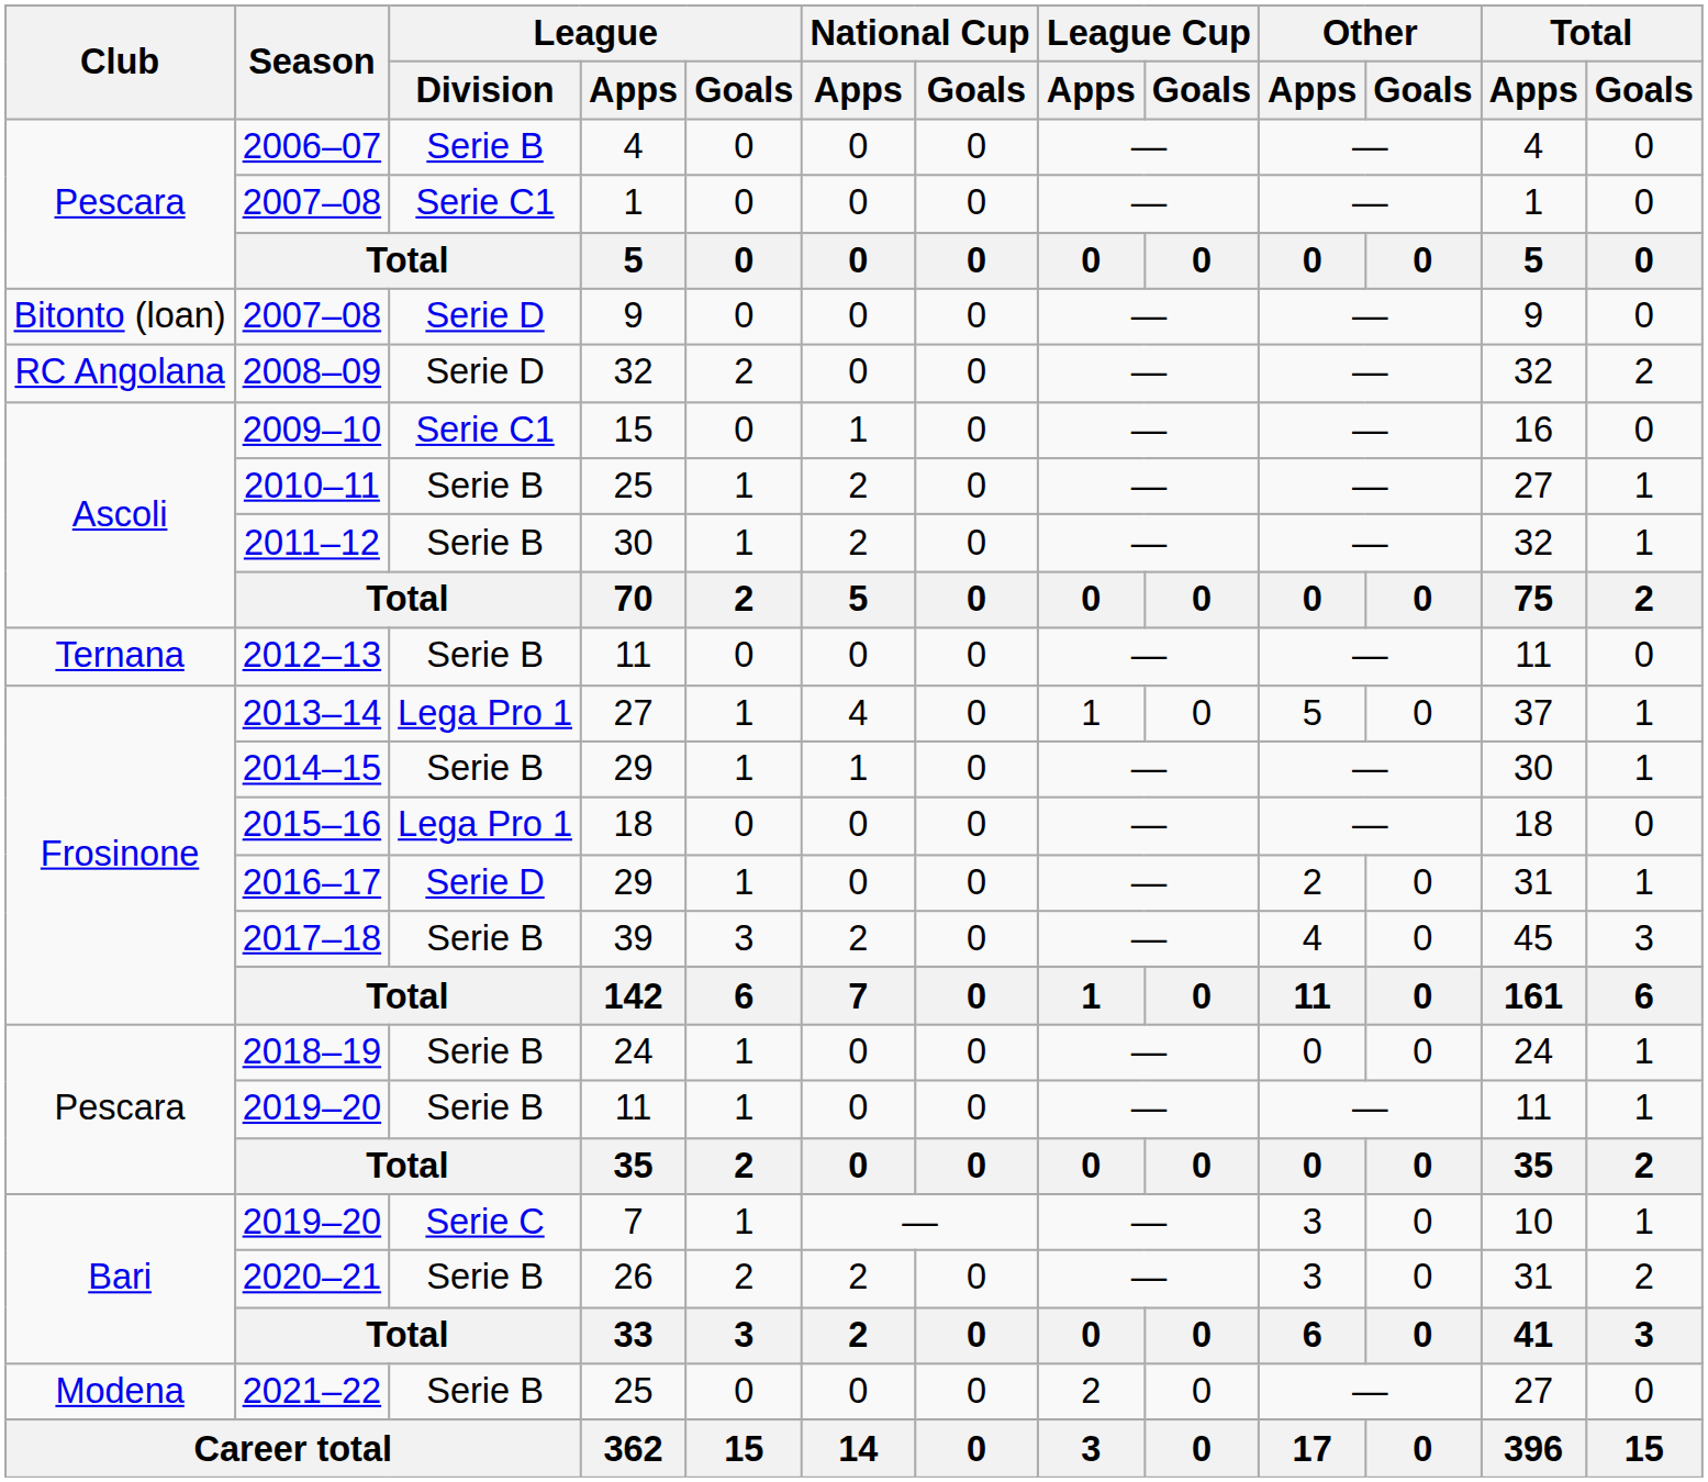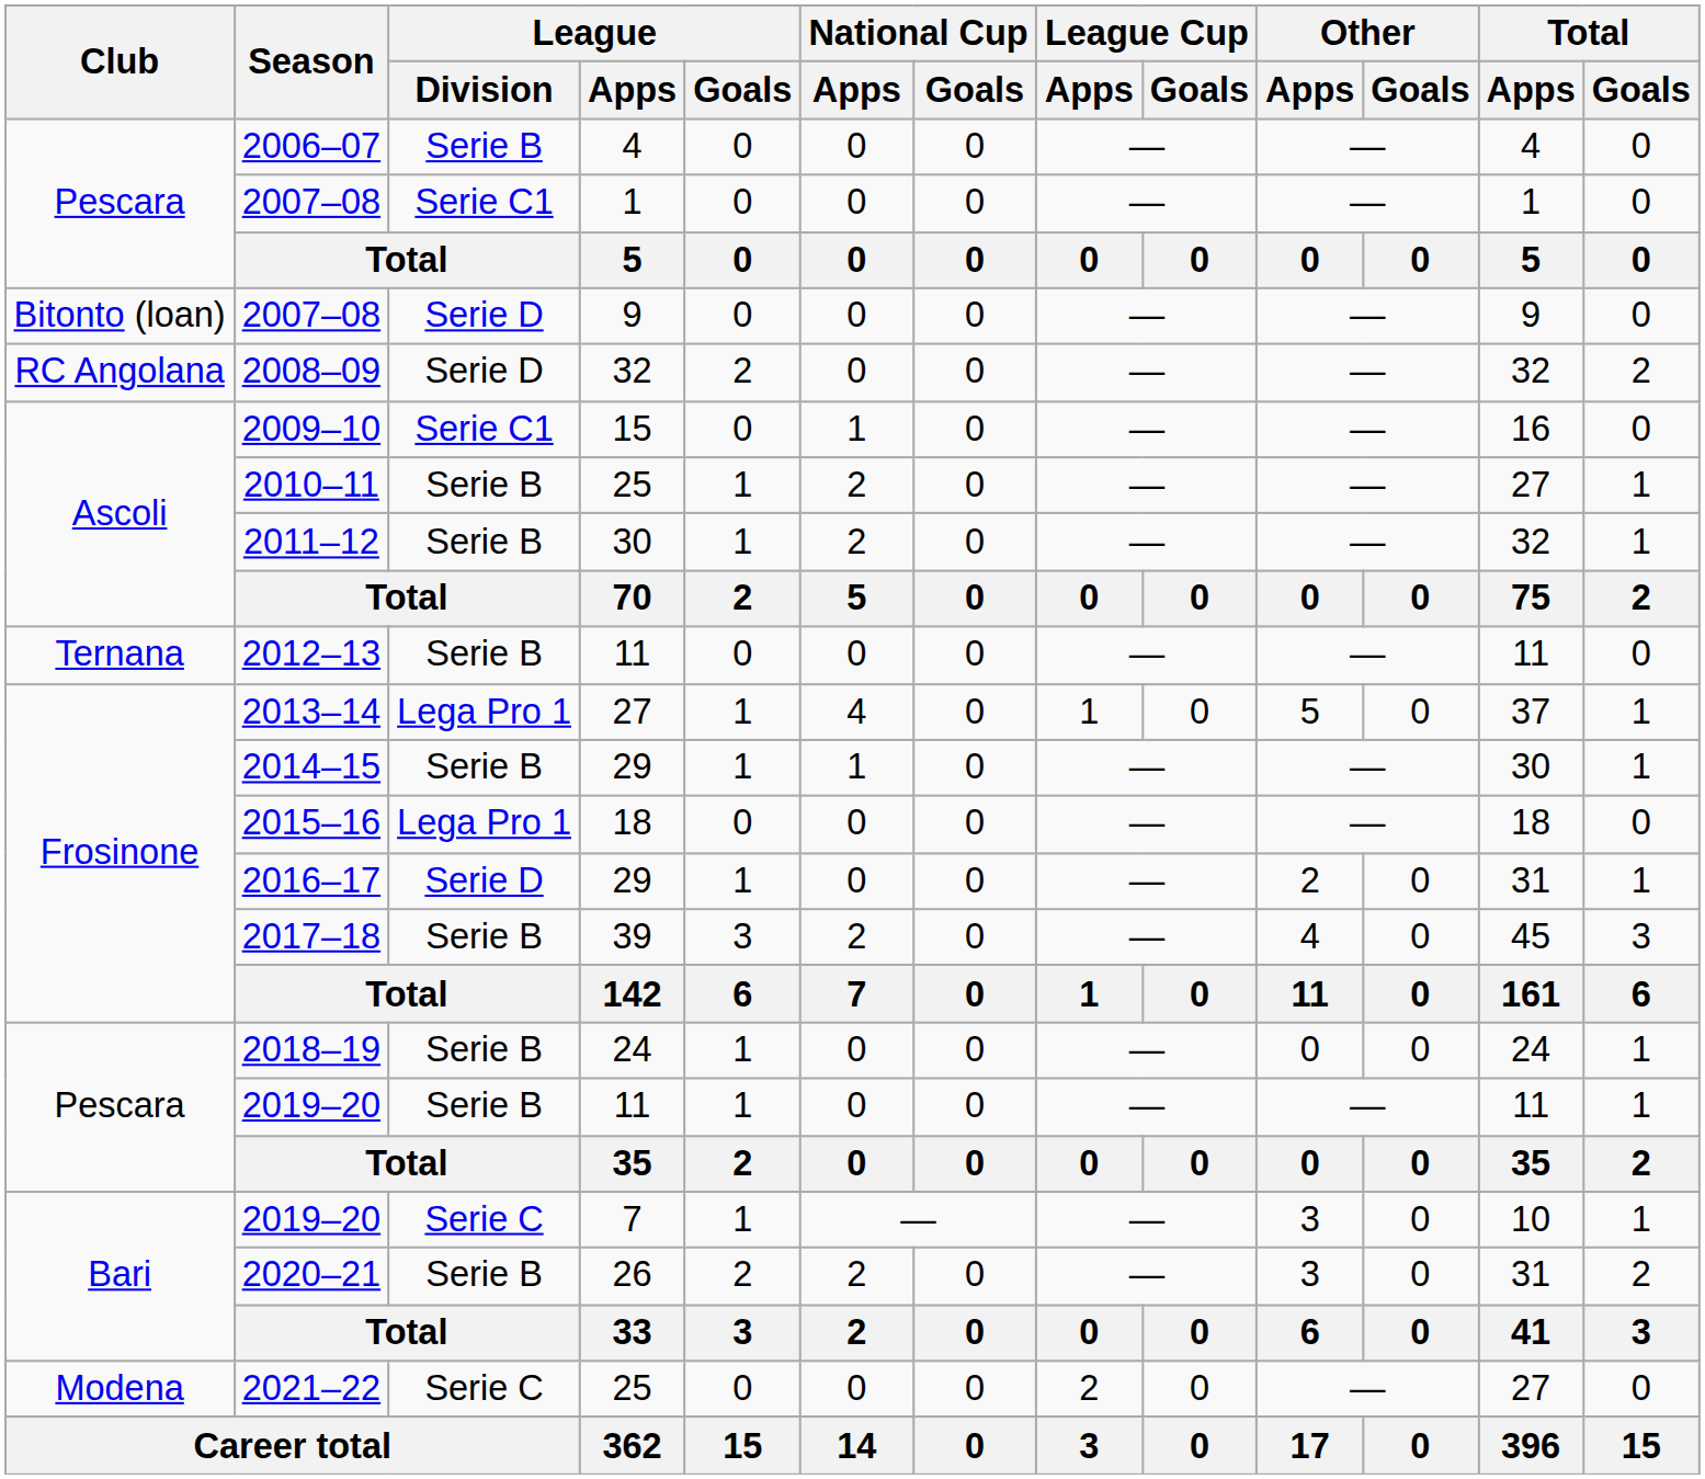 <table class="wikitable" style="text-align:center">
 <tr>
 <th rowspan="2">Club</th>
 <th rowspan="2">Season</th>
 <th colspan="3">League</th>
 <th colspan="2">National Cup</th>
 <th colspan="2">League Cup</th>
 <th colspan="2">Other</th>
 <th colspan="2">Total</th>
 </tr>
 <tr>
 <th>Division</th>
 <th>Apps</th>
 <th>Goals</th>
 <th>Apps</th>
 <th>Goals</th>
 <th>Apps</th>
 <th>Goals</th>
 <th>Apps</th>
 <th>Goals</th>
 <th>Apps</th>
 <th>Goals</th>
 </tr>
 <tr>
 <td rowspan="3"><a href='#'>Pescara</a></td>
 <td><a href='#'>2006–07</a></td>
 <td><a href='#'>Serie B</a></td>
 <td>4</td>
 <td>0</td>
 <td>0</td>
 <td>0</td>
 <td colspan="2">—</td>
 <td colspan="2">—</td>
 <td>4</td>
 <td>0</td>
 </tr>
 <tr>
 <td><a href='#'>2007–08</a></td>
 <td><a href='#'>Serie C1</a></td>
 <td>1</td>
 <td>0</td>
 <td>0</td>
 <td>0</td>
 <td colspan="2">—</td>
 <td colspan="2">—</td>
 <td>1</td>
 <td>0</td>
 </tr>
 <tr>
 <th colspan="2">Total</th>
 <th>5</th>
 <th>0</th>
 <th>0</th>
 <th>0</th>
 <th>0</th>
 <th>0</th>
 <th>0</th>
 <th>0</th>
 <th>5</th>
 <th>0</th>
 </tr>
 <tr>
 <td><a href='#'>Bitonto</a> (loan)</td>
 <td><a href='#'>2007–08</a></td>
 <td><a href='#'>Serie D</a></td>
 <td>9</td>
 <td>0</td>
 <td>0</td>
 <td>0</td>
 <td colspan="2">—</td>
 <td colspan="2">—</td>
 <td>9</td>
 <td>0</td>
 </tr>
 <tr>
 <td><a href='#'>RC Angolana</a></td>
 <td><a href='#'>2008–09</a></td>
 <td>Serie D</td>
 <td>32</td>
 <td>2</td>
 <td>0</td>
 <td>0</td>
 <td colspan="2">—</td>
 <td colspan="2">—</td>
 <td>32</td>
 <td>2</td>
 </tr>
 <tr>
 <td rowspan="4"><a href='#'>Ascoli</a></td>
 <td><a href='#'>2009–10</a></td>
 <td><a href='#'>Serie C1</a></td>
 <td>15</td>
 <td>0</td>
 <td>1</td>
 <td>0</td>
 <td colspan="2">—</td>
 <td colspan="2">—</td>
 <td>16</td>
 <td>0</td>
 </tr>
 <tr>
 <td><a href='#'>2010–11</a></td>
 <td>Serie B</td>
 <td>25</td>
 <td>1</td>
 <td>2</td>
 <td>0</td>
 <td colspan="2">—</td>
 <td colspan="2">—</td>
 <td>27</td>
 <td>1</td>
 </tr>
 <tr>
 <td><a href='#'>2011–12</a></td>
 <td>Serie B</td>
 <td>30</td>
 <td>1</td>
 <td>2</td>
 <td>0</td>
 <td colspan="2">—</td>
 <td colspan="2">—</td>
 <td>32</td>
 <td>1</td>
 </tr>
 <tr>
 <th colspan="2">Total</th>
 <th>70</th>
 <th>2</th>
 <th>5</th>
 <th>0</th>
 <th>0</th>
 <th>0</th>
 <th>0</th>
 <th>0</th>
 <th>75</th>
 <th>2</th>
 </tr>
 <tr>
 <td><a href='#'>Ternana</a></td>
 <td><a href='#'>2012–13</a></td>
 <td>Serie B</td>
 <td>11</td>
 <td>0</td>
 <td>0</td>
 <td>0</td>
 <td colspan="2">—</td>
 <td colspan="2">—</td>
 <td>11</td>
 <td>0</td>
 </tr>
 <tr>
 <td rowspan="6"><a href='#'>Frosinone</a></td>
 <td><a href='#'>2013–14</a></td>
 <td><a href='#'>Lega Pro 1</a></td>
 <td>27</td>
 <td>1</td>
 <td>4</td>
 <td>0</td>
 <td>1</td>
 <td>0</td>
 <td>5</td>
 <td>0</td>
 <td>37</td>
 <td>1</td>
 </tr>
 <tr>
 <td><a href='#'>2014–15</a></td>
 <td>Serie B</td>
 <td>29</td>
 <td>1</td>
 <td>1</td>
 <td>0</td>
 <td colspan="2">—</td>
 <td colspan="2">—</td>
 <td>30</td>
 <td>1</td>
 </tr>
 <tr>
 <td><a href='#'>2015–16</a></td>
 <td><a href='#'>Lega Pro 1</a></td>
 <td>18</td>
 <td>0</td>
 <td>0</td>
 <td>0</td>
 <td colspan="2">—</td>
 <td colspan="2">—</td>
 <td>18</td>
 <td>0</td>
 </tr>
 <tr>
 <td><a href='#'>2016–17</a></td>
 <td><a href='#'>Serie D</a></td>
 <td>29</td>
 <td>1</td>
 <td>0</td>
 <td>0</td>
 <td colspan="2">—</td>
 <td>2</td>
 <td>0</td>
 <td>31</td>
 <td>1</td>
 </tr>
 <tr>
 <td><a href='#'>2017–18</a></td>
 <td>Serie B</td>
 <td>39</td>
 <td>3</td>
 <td>2</td>
 <td>0</td>
 <td colspan="2">—</td>
 <td>4</td>
 <td>0</td>
 <td>45</td>
 <td>3</td>
 </tr>
 <tr>
 <th colspan="2">Total</th>
 <th>142</th>
 <th>6</th>
 <th>7</th>
 <th>0</th>
 <th>1</th>
 <th>0</th>
 <th>11</th>
 <th>0</th>
 <th>161</th>
 <th>6</th>
 </tr>
 <tr>
 <td rowspan="3">Pescara</td>
 <td><a href='#'>2018–19</a></td>
 <td>Serie B</td>
 <td>24</td>
 <td>1</td>
 <td>0</td>
 <td>0</td>
 <td colspan="2">—</td>
 <td>0</td>
 <td>0</td>
 <td>24</td>
 <td>1</td>
 </tr>
 <tr>
 <td><a href='#'>2019–20</a></td>
 <td>Serie B</td>
 <td>11</td>
 <td>1</td>
 <td>0</td>
 <td>0</td>
 <td colspan="2">—</td>
 <td colspan="2">—</td>
 <td>11</td>
 <td>1</td>
 </tr>
 <tr>
 <th colspan="2">Total</th>
 <th>35</th>
 <th>2</th>
 <th>0</th>
 <th>0</th>
 <th>0</th>
 <th>0</th>
 <th>0</th>
 <th>0</th>
 <th>35</th>
 <th>2</th>
 </tr>
 <tr>
 <td rowspan="3"><a href='#'>Bari</a></td>
 <td><a href='#'>2019–20</a></td>
 <td><a href='#'>Serie C</a></td>
 <td>7</td>
 <td>1</td>
 <td colspan="2">—</td>
 <td colspan="2">—</td>
 <td>3</td>
 <td>0</td>
 <td>10</td>
 <td>1</td>
 </tr>
 <tr>
 <td><a href='#'>2020–21</a></td>
 <td>Serie B</td>
 <td>26</td>
 <td>2</td>
 <td>2</td>
 <td>0</td>
 <td colspan="2">—</td>
 <td>3</td>
 <td>0</td>
 <td>31</td>
 <td>2</td>
 </tr>
 <tr>
 <th colspan="2">Total</th>
 <th>33</th>
 <th>3</th>
 <th>2</th>
 <th>0</th>
 <th>0</th>
 <th>0</th>
 <th>6</th>
 <th>0</th>
 <th>41</th>
 <th>3</th>
 </tr>
 <tr>
 <td><a href='#'>Modena</a></td>
 <td><a href='#'>2021–22</a></td>
-<td>Serie B</td>
+<td>Serie C</td>
 <td>25</td>
 <td>0</td>
 <td>0</td>
 <td>0</td>
 <td>2</td>
 <td>0</td>
 <td colspan="2">—</td>
 <td>27</td>
 <td>0</td>
 </tr>
 <tr>
 <th colspan="3">Career total</th>
 <th>362</th>
 <th>15</th>
 <th>14</th>
 <th>0</th>
 <th>3</th>
 <th>0</th>
 <th>17</th>
 <th>0</th>
 <th>396</th>
 <th>15</th>
 </tr>
 </table>
